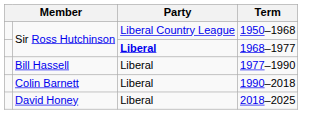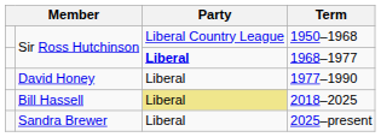 <table class="wikitable">
 <tr>
 <th colspan="2">Member</th>
 <th>Party</th>
 <th>Term</th>
 </tr>
 <tr>
 <td> </td>
 <td rowspan="2">Sir <a href='#'>Ross Hutchinson</a></td>
 <td><a href='#'>Liberal Country League</a></td>
 <td><a href='#'>1950</a>–1968</td>
 </tr>
 <tr>
 <td> </td>
 <td><strong><a href='#'>Liberal</a></strong></td>
 <td><a href='#'>1968</a>–1977</td>
 </tr>
 <tr>
 <td> </td>
-<td><a href='#'>Bill Hassell</a></td>
+<td><a href='#'>David Honey</a></td>
 <td>Liberal</td>
 <td><a href='#'>1977</a>–1990</td>
 </tr>
 <tr>
 <td> </td>
-<td><a href='#'>Colin Barnett</a></td>
-<td>Liberal</td>
-<td><a href='#'>1990</a>–2018</td>
+<td><a href='#'>Bill Hassell</a></td>
+<td style="background: khaki;">Liberal</td>
+<td><a href='#'>2018</a>–2025</td>
 </tr>
 <tr>
 <td> </td>
-<td><a href='#'>David Honey</a></td>
+<td><a href='#'>Sandra Brewer</a></td>
 <td>Liberal</td>
-<td><a href='#'>2018</a>–2025</td>
+<td><a href='#'>2025</a>–present</td>
 </tr>
 </table>
